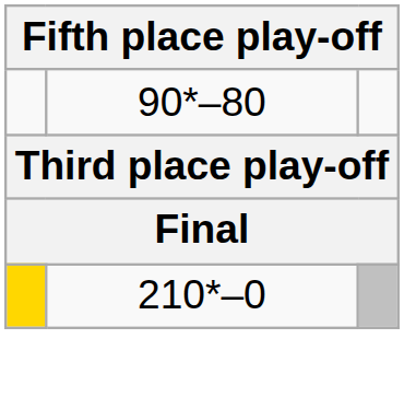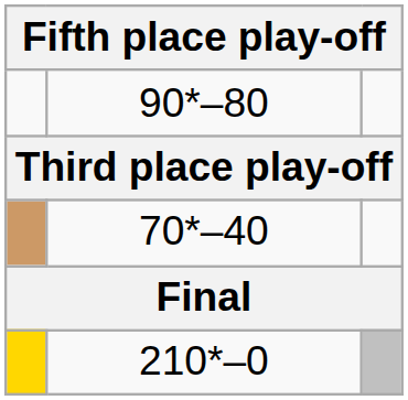 <table class="wikitable" style="text-align:center;">
 <tr>
 <th colspan="3">Fifth place play-off</th>
 </tr>
 <tr>
 <td><strong></strong></td>
 <td>90*–80</td>
 <td></td>
 </tr>
 <tr>
 <th colspan="3">Third place play-off</th>
 </tr>
 <tr>
+<td style="background:#C96;"><strong></strong></td>
+<td>70*–40</td>
+<td></td>
+</tr>
+<tr>
 <th colspan="3">Final</th>
 </tr>
 <tr>
 <td style="background:gold;"><strong></strong></td>
 <td>210*–0</td>
 <td style="background:silver;"></td>
 </tr>
 </table>
